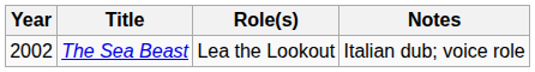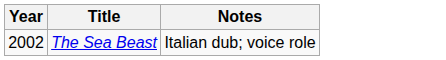 <table class="wikitable plainrowheaders sortable">
 <tr>
 <th scope="col">Year</th>
 <th scope="col">Title</th>
-<th scope="col">Role(s)</th>
 <th scope="col" class="unsortable">Notes</th>
 </tr>
 <tr>
 <td>2002</td>
 <td><em><a href='#'>The Sea Beast</a></em></td>
-<td>Lea the Lookout</td>
 <td>Italian dub; voice role</td>
 </tr>
 </table>
